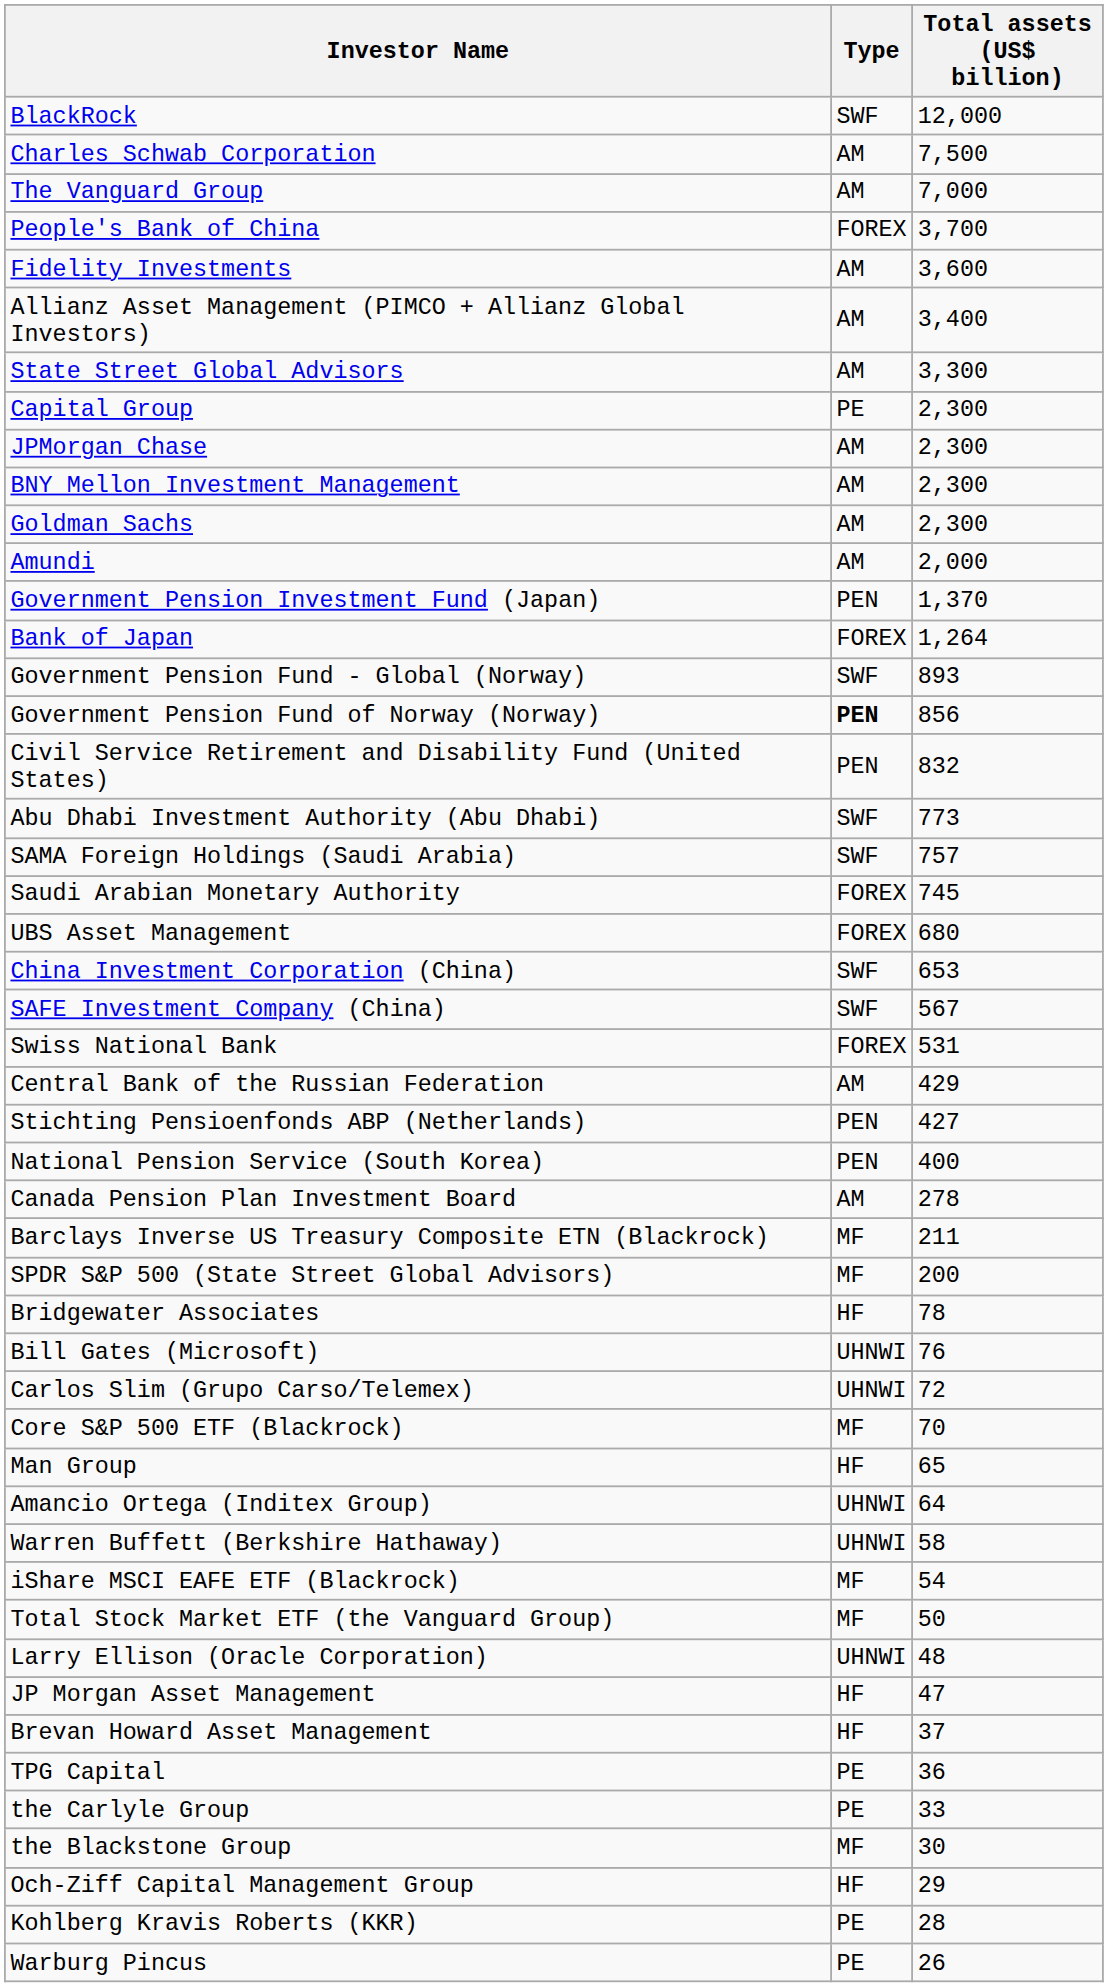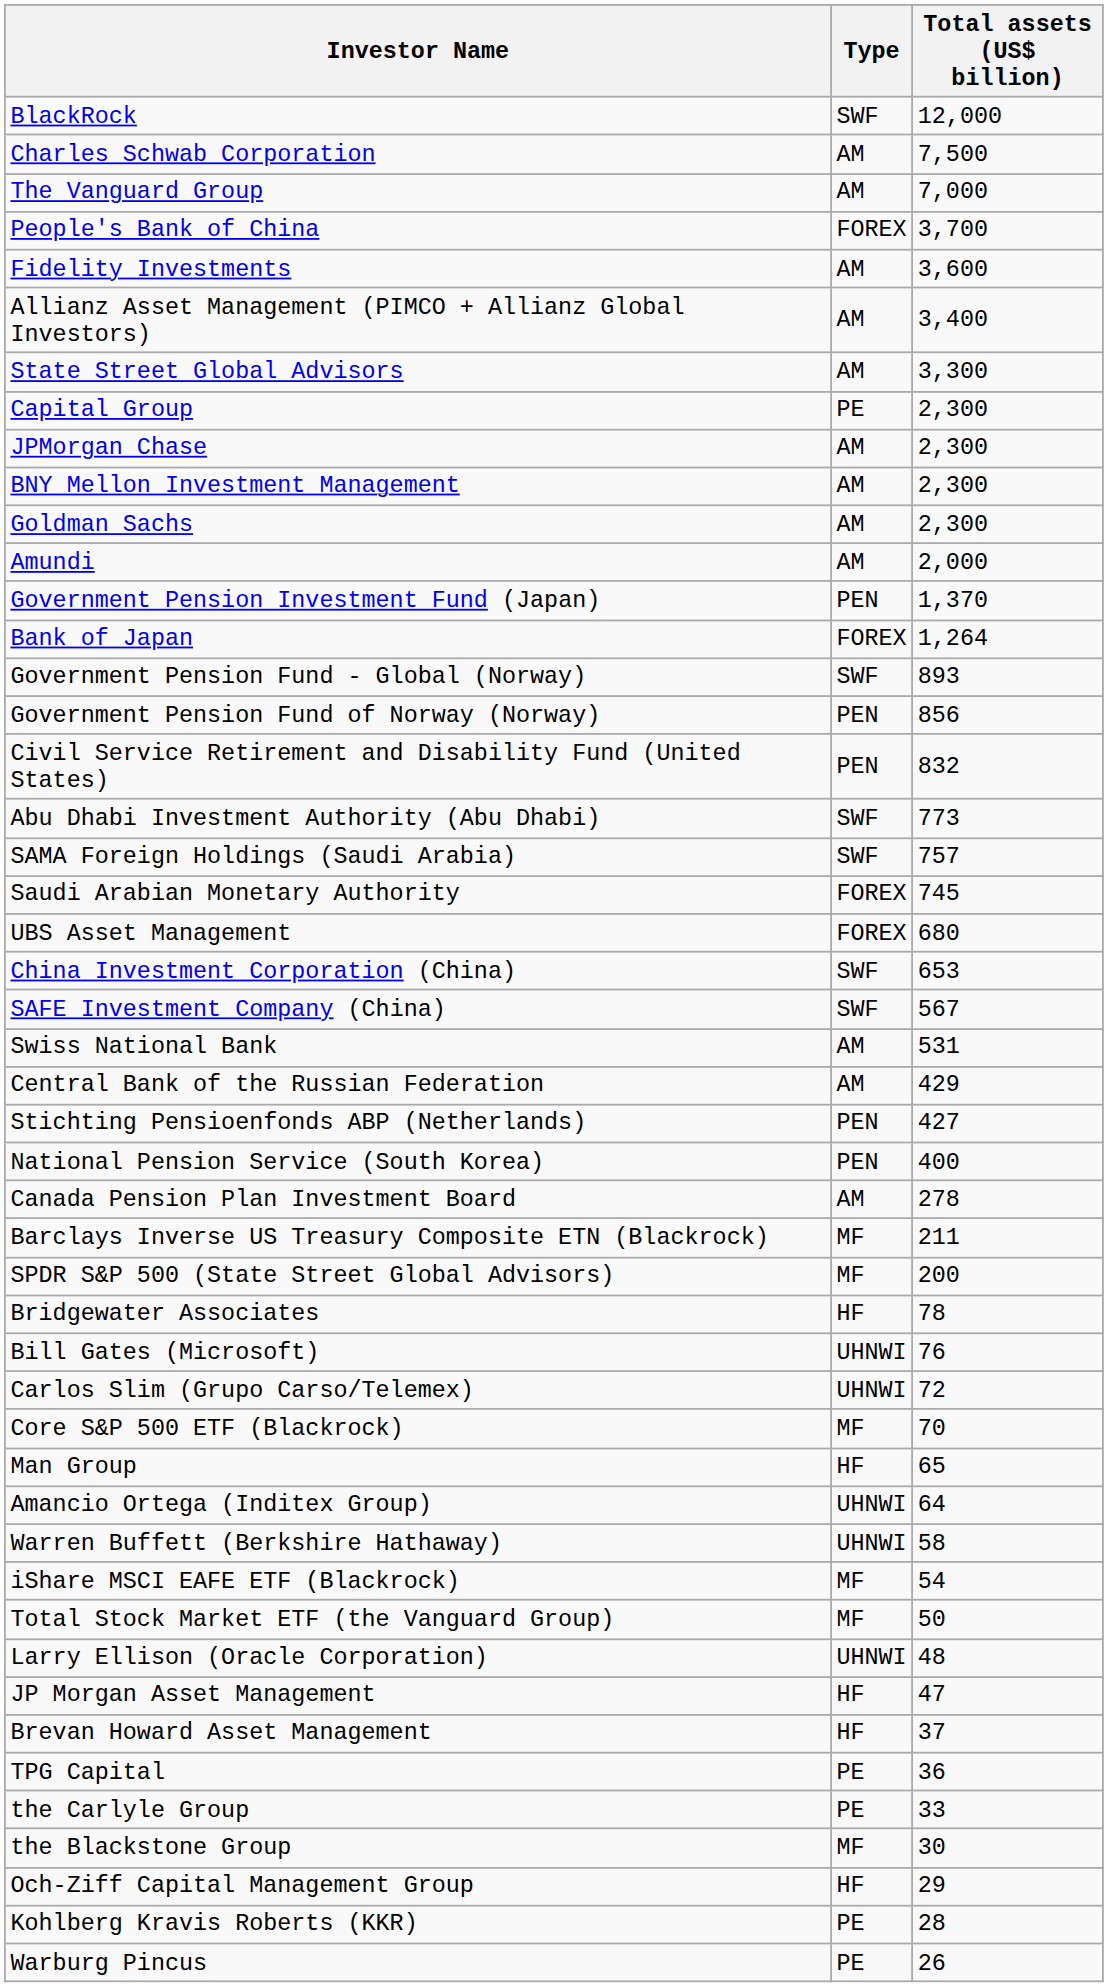 <table class="wikitable sortable">
 <tr>
 <th>Investor Name</th>
 <th>Type</th>
 <th>Total assets<br>(US$ billion)</th>
 </tr>
 <tr>
 <td><a href='#'>BlackRock</a></td>
 <td>SWF</td>
 <td>12,000</td>
 </tr>
 <tr>
 <td><a href='#'>Charles Schwab Corporation</a></td>
 <td>AM</td>
 <td>7,500</td>
 </tr>
 <tr>
 <td><a href='#'>The Vanguard Group</a></td>
 <td>AM</td>
 <td>7,000</td>
 </tr>
 <tr>
 <td><a href='#'>People's Bank of China</a></td>
 <td>FOREX</td>
 <td>3,700</td>
 </tr>
 <tr>
 <td><a href='#'>Fidelity Investments</a></td>
 <td>AM</td>
 <td>3,600</td>
 </tr>
 <tr>
 <td>Allianz Asset Management (PIMCO + Allianz Global Investors)</td>
 <td>AM</td>
 <td>3,400</td>
 </tr>
 <tr>
 <td><a href='#'>State Street Global Advisors</a></td>
 <td>AM</td>
 <td>3,300</td>
 </tr>
 <tr>
 <td><a href='#'>Capital Group</a></td>
 <td>PE</td>
 <td>2,300</td>
 </tr>
 <tr>
 <td><a href='#'>JPMorgan Chase</a></td>
 <td>AM</td>
 <td>2,300</td>
 </tr>
 <tr>
 <td><a href='#'>BNY Mellon Investment Management</a></td>
 <td>AM</td>
 <td>2,300</td>
 </tr>
 <tr>
 <td><a href='#'>Goldman Sachs</a></td>
 <td>AM</td>
 <td>2,300</td>
 </tr>
 <tr>
 <td><a href='#'>Amundi</a></td>
 <td>AM</td>
 <td>2,000</td>
 </tr>
 <tr>
 <td><a href='#'>Government Pension Investment Fund</a> (Japan)</td>
 <td>PEN</td>
 <td>1,370</td>
 </tr>
 <tr>
 <td><a href='#'>Bank of Japan</a></td>
 <td>FOREX</td>
 <td>1,264</td>
 </tr>
 <tr>
 <td>Government Pension Fund - Global (Norway)</td>
 <td>SWF</td>
 <td>893</td>
 </tr>
 <tr>
 <td>Government Pension Fund of Norway (Norway)</td>
-<td><strong>PEN</strong></td>
+<td>PEN</td>
 <td>856</td>
 </tr>
 <tr>
 <td>Civil Service Retirement and Disability Fund (United States)</td>
 <td>PEN</td>
 <td>832</td>
 </tr>
 <tr>
 <td>Abu Dhabi Investment Authority (Abu Dhabi)</td>
 <td>SWF</td>
 <td>773</td>
 </tr>
 <tr>
 <td>SAMA Foreign Holdings (Saudi Arabia)</td>
 <td>SWF</td>
 <td>757</td>
 </tr>
 <tr>
 <td>Saudi Arabian Monetary Authority</td>
 <td>FOREX</td>
 <td>745</td>
 </tr>
 <tr>
 <td>UBS Asset Management</td>
 <td>FOREX</td>
 <td>680</td>
 </tr>
 <tr>
 <td><a href='#'>China Investment Corporation</a> (China)</td>
 <td>SWF</td>
 <td>653</td>
 </tr>
 <tr>
 <td><a href='#'>SAFE Investment Company</a> (China)</td>
 <td>SWF</td>
 <td>567</td>
 </tr>
 <tr>
 <td>Swiss National Bank</td>
-<td>FOREX</td>
+<td>AM</td>
 <td>531</td>
 </tr>
 <tr>
 <td>Central Bank of the Russian Federation</td>
 <td>AM</td>
 <td>429</td>
 </tr>
 <tr>
 <td>Stichting Pensioenfonds ABP (Netherlands)</td>
 <td>PEN</td>
 <td>427</td>
 </tr>
 <tr>
 <td>National Pension Service (South Korea)</td>
 <td>PEN</td>
 <td>400</td>
 </tr>
 <tr>
 <td>Canada Pension Plan Investment Board</td>
 <td>AM</td>
 <td>278</td>
 </tr>
 <tr>
 <td>Barclays Inverse US Treasury Composite ETN (Blackrock)</td>
 <td>MF</td>
 <td>211</td>
 </tr>
 <tr>
 <td>SPDR S&P 500 (State Street Global Advisors)</td>
 <td>MF</td>
 <td>200</td>
 </tr>
 <tr>
 <td>Bridgewater Associates</td>
 <td>HF</td>
 <td>78</td>
 </tr>
 <tr>
 <td>Bill Gates (Microsoft)</td>
 <td>UHNWI</td>
 <td>76</td>
 </tr>
 <tr>
 <td>Carlos Slim (Grupo Carso/Telemex)</td>
 <td>UHNWI</td>
 <td>72</td>
 </tr>
 <tr>
 <td>Core S&P 500 ETF (Blackrock)</td>
 <td>MF</td>
 <td>70</td>
 </tr>
 <tr>
 <td>Man Group</td>
 <td>HF</td>
 <td>65</td>
 </tr>
 <tr>
 <td>Amancio Ortega (Inditex Group)</td>
 <td>UHNWI</td>
 <td>64</td>
 </tr>
 <tr>
 <td>Warren Buffett (Berkshire Hathaway)</td>
 <td>UHNWI</td>
 <td>58</td>
 </tr>
 <tr>
 <td>iShare MSCI EAFE ETF (Blackrock)</td>
 <td>MF</td>
 <td>54</td>
 </tr>
 <tr>
 <td>Total Stock Market ETF (the Vanguard Group)</td>
 <td>MF</td>
 <td>50</td>
 </tr>
 <tr>
 <td>Larry Ellison (Oracle Corporation)</td>
 <td>UHNWI</td>
 <td>48</td>
 </tr>
 <tr>
 <td>JP Morgan Asset Management</td>
 <td>HF</td>
 <td>47</td>
 </tr>
 <tr>
 <td>Brevan Howard Asset Management</td>
 <td>HF</td>
 <td>37</td>
 </tr>
 <tr>
 <td>TPG Capital</td>
 <td>PE</td>
 <td>36</td>
 </tr>
 <tr>
 <td>the Carlyle Group</td>
 <td>PE</td>
 <td>33</td>
 </tr>
 <tr>
 <td>the Blackstone Group</td>
 <td>MF</td>
 <td>30</td>
 </tr>
 <tr>
 <td>Och-Ziff Capital Management Group</td>
 <td>HF</td>
 <td>29</td>
 </tr>
 <tr>
 <td>Kohlberg Kravis Roberts (KKR)</td>
 <td>PE</td>
 <td>28</td>
 </tr>
 <tr>
 <td>Warburg Pincus</td>
 <td>PE</td>
 <td>26</td>
 </tr>
 </table>
